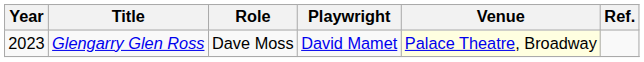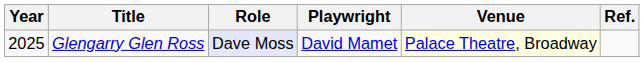 <table class="wikitable">
 <tr>
 <th>Year</th>
 <th>Title</th>
 <th>Role</th>
 <th>Playwright</th>
 <th>Venue</th>
 <th>Ref.</th>
 </tr>
 <tr>
-<td>2023</td>
+<td>2025</td>
 <td><em><a href='#'>Glengarry Glen Ross</a></em></td>
-<td>Dave Moss</td>
+<td style="background: lavender;">Dave Moss</td>
 <td><a href='#'>David Mamet</a></td>
 <td style="background: lightyellow;"><a href='#'>Palace Theatre</a>, Broadway</td>
 <td></td>
 </tr>
 <tr>
 </tr>
 </table>
